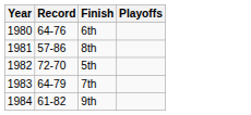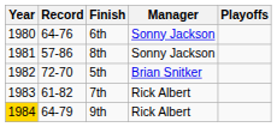 <table class="wikitable">
 <tr>
 <th>Year</th>
 <th>Record</th>
 <th>Finish</th>
+<th>Manager</th>
 <th>Playoffs</th>
 </tr>
 <tr>
 <td>1980</td>
 <td>64-76</td>
 <td>6th</td>
+<td><a href='#'>Sonny Jackson</a></td>
 <td></td>
 </tr>
 <tr>
 <td>1981</td>
 <td>57-86</td>
 <td>8th</td>
+<td>Sonny Jackson</td>
 <td></td>
 </tr>
 <tr>
 <td>1982</td>
 <td>72-70</td>
 <td>5th</td>
+<td><a href='#'>Brian Snitker</a></td>
 <td></td>
 </tr>
 <tr>
 <td>1983</td>
-<td>64-79</td>
+<td>61-82</td>
 <td>7th</td>
+<td>Rick Albert</td>
 <td></td>
 </tr>
 <tr>
-<td>1984</td>
-<td>61-82</td>
+<td style="background: gold;">1984</td>
+<td>64-79</td>
 <td>9th</td>
+<td>Rick Albert</td>
 <td></td>
 </tr>
 </table>
